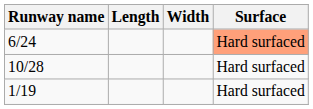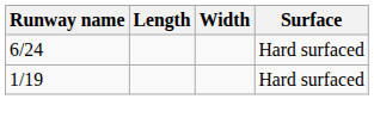 <table class="wikitable">
 <tr>
 <th>Runway name</th>
 <th>Length</th>
 <th>Width</th>
 <th>Surface</th>
 </tr>
 <tr>
 <td>6/24</td>
 <td></td>
 <td></td>
-<td style="background: lightsalmon;">Hard surfaced</td>
-</tr>
-<tr>
-<td>10/28</td>
-<td></td>
-<td></td>
 <td>Hard surfaced</td>
 </tr>
 <tr>
 <td>1/19</td>
 <td></td>
 <td></td>
 <td>Hard surfaced</td>
 </tr>
 </table>
